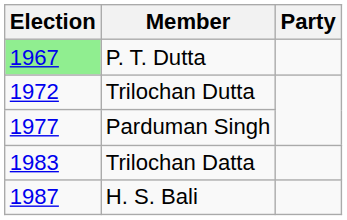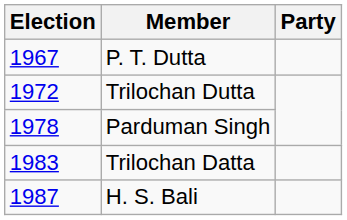 <table class="wikitable sortable">
 <tr>
 <th>Election</th>
 <th>Member</th>
 <th colspan=2>Party</th>
 </tr>
 <tr>
-<td style="background: lightgreen;"><a href='#'>1967</a></td>
+<td><a href='#'>1967</a></td>
 <td>P. T. Dutta</td>
 <td></td>
 </tr>
 <tr>
 <td><a href='#'>1972</a></td>
 <td>Trilochan Dutta</td>
 </tr>
 <tr>
-<td><a href='#'>1977</a></td>
+<td><a href='#'>1978</a></td>
 <td>Parduman Singh</td>
 </tr>
 <tr>
 <td><a href='#'>1983</a></td>
 <td>Trilochan Datta</td>
 <td></td>
 </tr>
 <tr>
 <td><a href='#'>1987</a></td>
 <td>H. S. Bali</td>
 </tr>
 </table>
